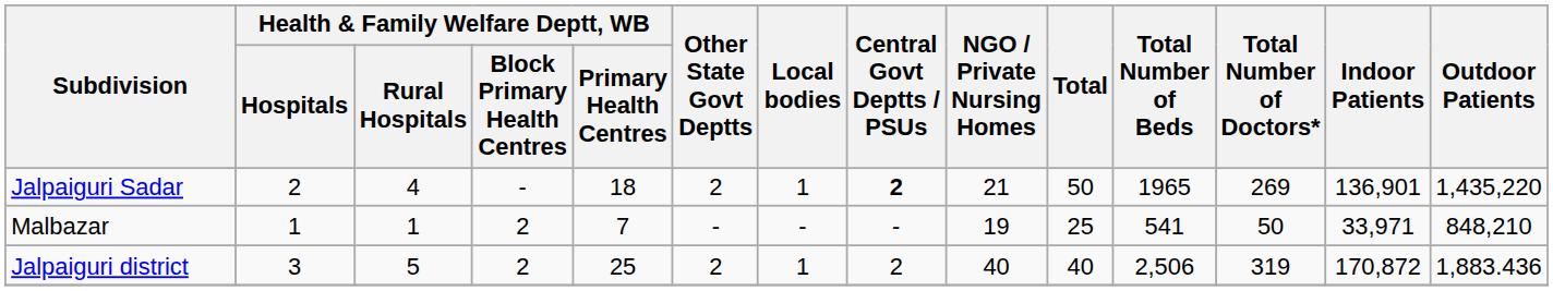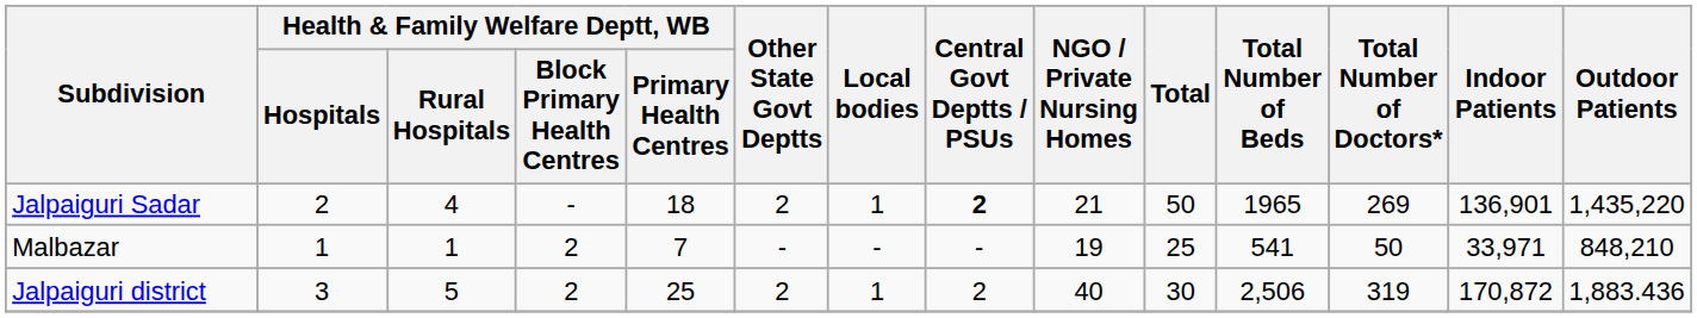 <table class="wikitable" style="text-align:center;font-size: 9pt">
 <tr>
 <th width="110" rowspan="2">Subdivision</th>
 <th width="160" colspan="4" rowspan="1">Health & Family Welfare Deptt, WB</th>
 <th widthspan="110" rowspan="2">Other<br>State<br>Govt<br>Deptts</th>
 <th widthspan="110" rowspan="2">Local<br>bodies</th>
 <th widthspan="110" rowspan="2">Central<br>Govt<br>Deptts /<br>PSUs</th>
 <th widthspan="110" rowspan="2">NGO /<br>Private<br>Nursing<br>Homes</th>
 <th widthspan="110" rowspan="2">Total</th>
 <th widthspan="110" rowspan="2">Total<br>Number<br>of<br>Beds</th>
 <th widthspan="110" rowspan="2">Total<br>Number<br>of<br>Doctors*</th>
 <th widthspan="130" rowspan="2">Indoor<br>Patients</th>
 <th widthspan="130" rowspan="2">Outdoor<br>Patients</th>
 </tr>
 <tr>
 <th width="40">Hospitals<br></th>
 <th width="40">Rural<br>Hospitals<br></th>
 <th width="40">Block<br>Primary<br>Health<br>Centres<br></th>
 <th width="40">Primary<br>Health<br>Centres<br></th>
 </tr>
 <tr>
 <td align=left><a href='#'>Jalpaiguri Sadar</a></td>
 <td align="center">2</td>
 <td align="center">4</td>
 <td align="center">-</td>
 <td align="center">18</td>
 <td align="center">2</td>
 <td align="center">1</td>
 <td align="center"><strong>2</strong></td>
 <td align="center">21</td>
 <td align="center">50</td>
 <td align="center">1965</td>
 <td align="center">269</td>
 <td align="center">136,901</td>
 <td align="center">1,435,220</td>
 </tr>
 <tr>
 <td align=left>Malbazar</td>
 <td align="center">1</td>
 <td align="center">1</td>
 <td align="center">2</td>
 <td align="center">7</td>
 <td align="center">-</td>
 <td align="center">-</td>
 <td align="center">-</td>
 <td align="center">19</td>
 <td align="center">25</td>
 <td align="center">541</td>
 <td align="center">50</td>
 <td align="center">33,971</td>
 <td align="center">848,210</td>
 </tr>
 <tr>
 <td align=left><a href='#'>Jalpaiguri district</a></td>
 <td align="center">3</td>
 <td align="center">5</td>
 <td align="center">2</td>
 <td align="center">25</td>
 <td align="center">2</td>
 <td align="center">1</td>
 <td align="center">2</td>
 <td align="center">40</td>
-<td align="center">40</td>
+<td align="center">30</td>
 <td align="center">2,506</td>
 <td align="center">319</td>
 <td align="center">170,872</td>
 <td align="center">1,883.436</td>
 </tr>
 <tr>
 </tr>
 </table>
